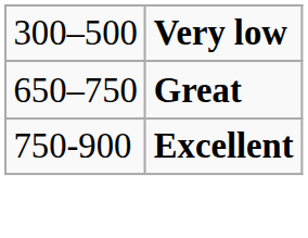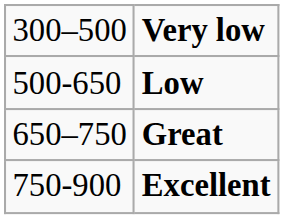 <table class="wikitable">
 <tr>
 <td>300–500</td>
 <td><strong>Very low</strong></td>
+</tr>
+<tr>
+<td>500-650</td>
+<td><strong>Low</strong></td>
 </tr>
 <tr>
 <td>650–750</td>
 <td><strong>Great</strong></td>
 </tr>
 <tr>
 <td>750-900</td>
 <td><strong>Excellent</strong></td>
 </tr>
 </table>
